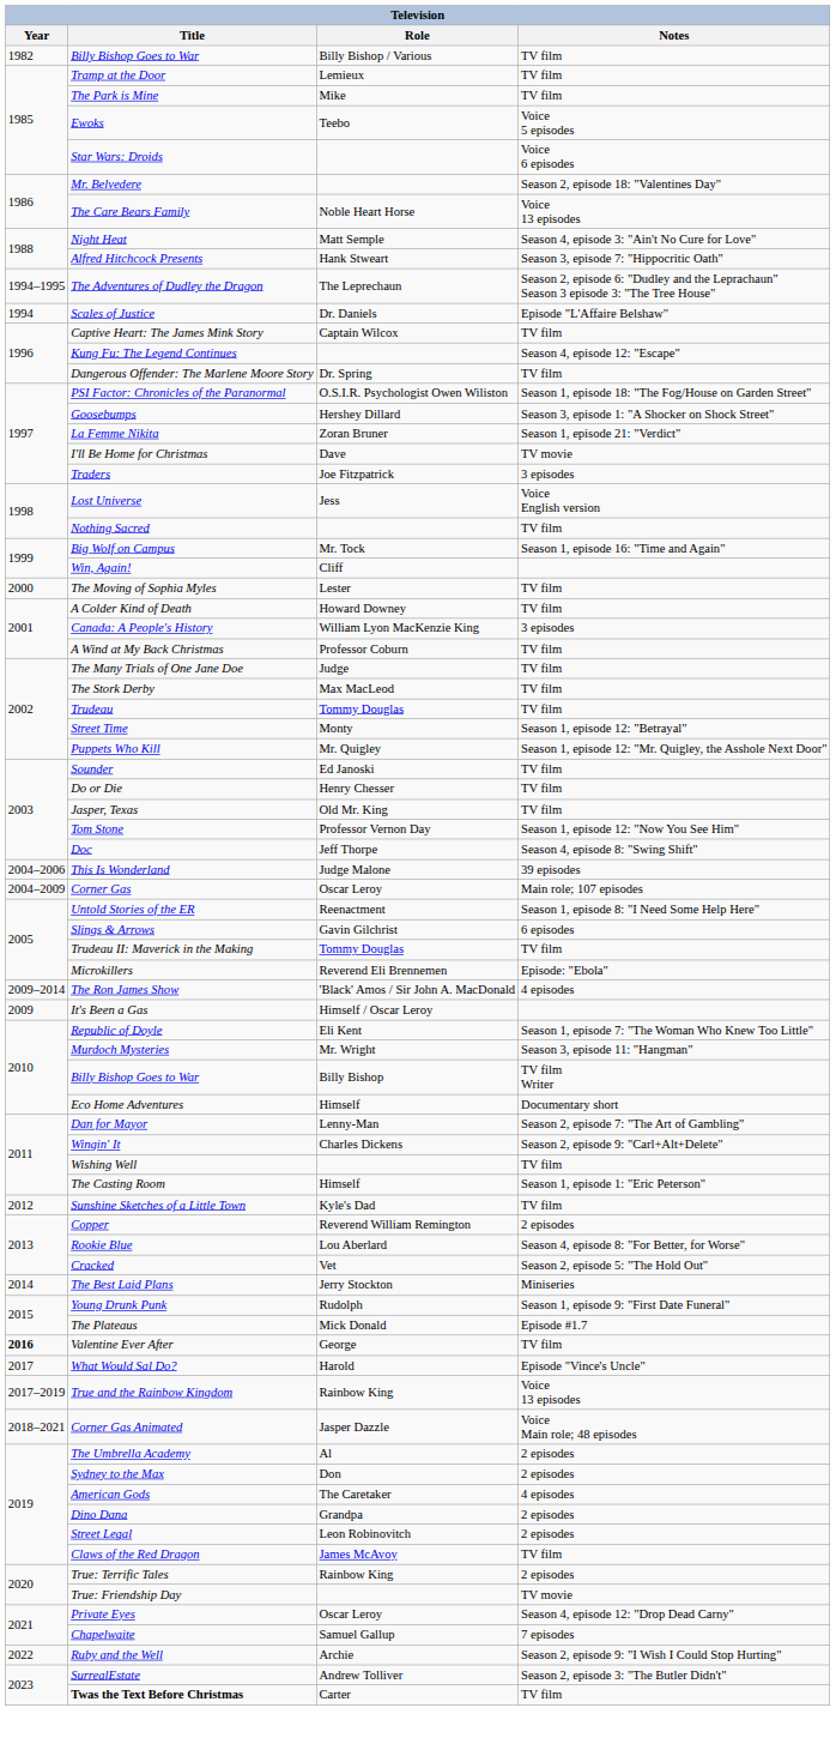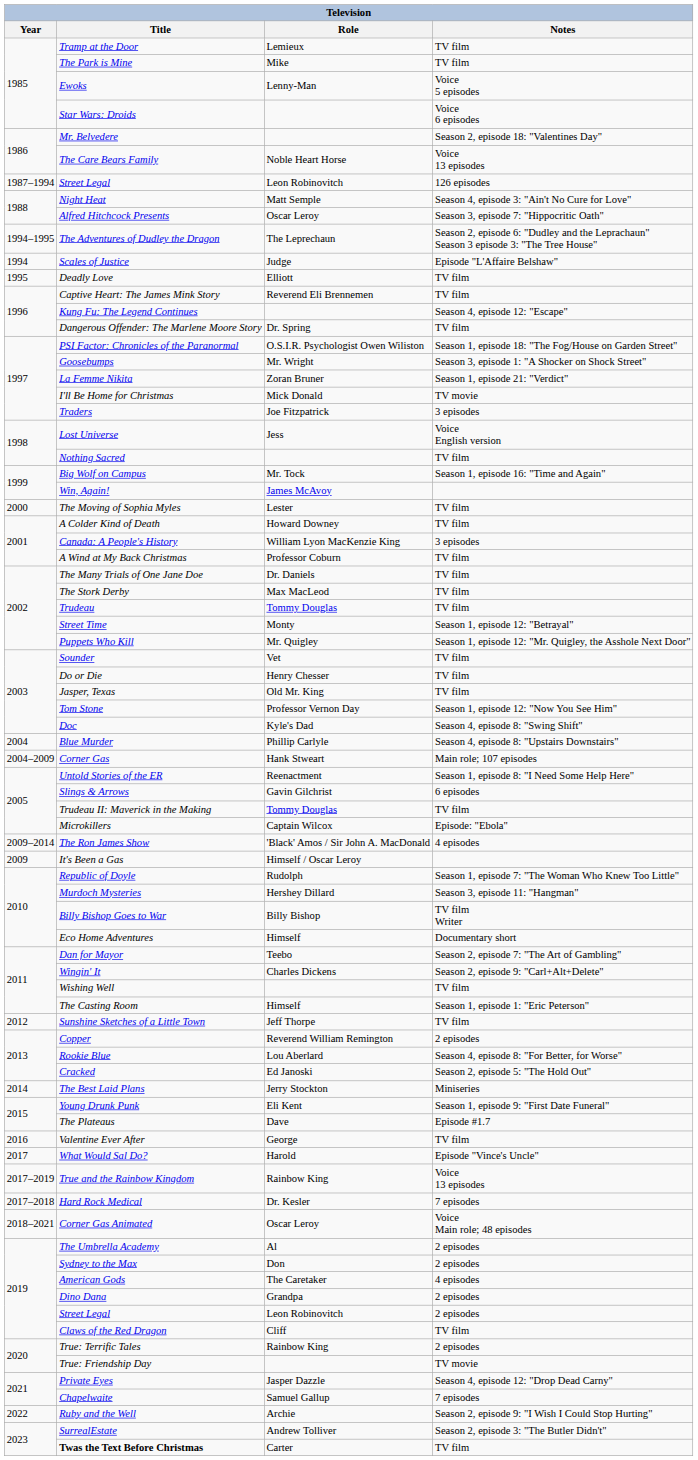 <table class="wikitable sortable">
 <tr>
 <th colspan=4 style="background:#B0C4DE;">Television</th>
 </tr>
 <tr align="center">
 <th>Year</th>
 <th>Title</th>
 <th>Role</th>
 <th class="unsortable">Notes</th>
-</tr>
-<tr>
-<td>1982</td>
-<td><em><a href='#'>Billy Bishop Goes to War</a></em></td>
-<td>Billy Bishop / Various</td>
-<td>TV film</td>
 </tr>
 <tr>
 <td rowspan=4>1985</td>
 <td><em><a href='#'>Tramp at the Door</a></em></td>
 <td>Lemieux</td>
 <td>TV film</td>
 </tr>
 <tr>
 <td data-sort-value="Park is Mine, The"><em><a href='#'>The Park is Mine</a></em></td>
 <td>Mike</td>
 <td>TV film</td>
 </tr>
 <tr>
 <td><em><a href='#'>Ewoks</a></em></td>
-<td>Teebo</td>
+<td>Lenny-Man</td>
 <td>Voice<br> 5 episodes</td>
 </tr>
 <tr>
 <td><em><a href='#'>Star Wars: Droids</a></em></td>
 <td></td>
 <td>Voice<br> 6 episodes</td>
 </tr>
 <tr>
 <td rowspan=2>1986</td>
 <td><em><a href='#'>Mr. Belvedere</a></em></td>
 <td></td>
 <td>Season 2, episode 18: "Valentines Day"</td>
 </tr>
 <tr>
 <td data-sort-value="Care Bears Family, The"><em><a href='#'>The Care Bears Family</a></em></td>
 <td>Noble Heart Horse</td>
 <td>Voice<br> 13 episodes</td>
 </tr>
 <tr>
+<td>1987–1994</td>
+<td><em><a href='#'>Street Legal</a></em></td>
+<td>Leon Robinovitch</td>
+<td>126 episodes</td>
+</tr>
+<tr>
 <td rowspan=2>1988</td>
 <td><em><a href='#'>Night Heat</a></em></td>
 <td>Matt Semple</td>
 <td>Season 4, episode 3: "Ain't No Cure for Love"</td>
 </tr>
 <tr>
 <td><em><a href='#'>Alfred Hitchcock Presents</a></em></td>
-<td>Hank Stweart</td>
+<td>Oscar Leroy</td>
 <td>Season 3, episode 7: "Hippocritic Oath"</td>
 </tr>
 <tr>
 <td>1994–1995</td>
 <td data-sort-value="Adventures of Dudley the Dragon, The"><em><a href='#'>The Adventures of Dudley the Dragon</a></em></td>
 <td>The Leprechaun</td>
 <td>Season 2, episode 6: "Dudley and the Leprachaun"<br> Season 3 episode 3: "The Tree House"</td>
 </tr>
 <tr>
 <td>1994</td>
 <td><em><a href='#'>Scales of Justice</a></em></td>
-<td>Dr. Daniels</td>
+<td>Judge</td>
 <td>Episode "L'Affaire Belshaw"</td>
+</tr>
+<tr>
+<td>1995</td>
+<td><em>Deadly Love</em></td>
+<td>Elliott</td>
+<td>TV film</td>
 </tr>
 <tr>
 <td rowspan=3>1996</td>
 <td><em>Captive Heart: The James Mink Story</em></td>
-<td>Captain Wilcox</td>
+<td>Reverend Eli Brennemen</td>
 <td>TV film</td>
 </tr>
 <tr>
 <td><em><a href='#'>Kung Fu: The Legend Continues</a></em></td>
 <td></td>
 <td>Season 4, episode 12: "Escape"</td>
 </tr>
 <tr>
 <td><em>Dangerous Offender: The Marlene Moore Story</em></td>
 <td>Dr. Spring</td>
 <td>TV film</td>
 </tr>
 <tr>
 <td rowspan=5>1997</td>
 <td><em><a href='#'>PSI Factor: Chronicles of the Paranormal</a></em></td>
 <td>O.S.I.R. Psychologist Owen Wiliston</td>
 <td>Season 1, episode 18: "The Fog/House on Garden Street"</td>
 </tr>
 <tr>
 <td><em><a href='#'>Goosebumps</a></em></td>
-<td>Hershey Dillard</td>
+<td>Mr. Wright</td>
 <td>Season 3, episode 1: "A Shocker on Shock Street"</td>
 </tr>
 <tr>
 <td><em><a href='#'>La Femme Nikita</a></em></td>
 <td>Zoran Bruner</td>
 <td>Season 1, episode 21: "Verdict"</td>
 </tr>
 <tr>
 <td><em>I'll Be Home for Christmas</em></td>
-<td>Dave</td>
+<td>Mick Donald</td>
 <td>TV movie</td>
 </tr>
 <tr>
 <td><em><a href='#'>Traders</a></em></td>
 <td>Joe Fitzpatrick</td>
 <td>3 episodes</td>
 </tr>
 <tr>
 <td rowspan=2>1998</td>
 <td><em><a href='#'>Lost Universe</a></em></td>
 <td>Jess</td>
 <td>Voice<br> English version</td>
 </tr>
 <tr>
 <td><em><a href='#'>Nothing Sacred</a></em></td>
 <td></td>
 <td>TV film</td>
 </tr>
 <tr>
 <td rowspan=2>1999</td>
 <td><em><a href='#'>Big Wolf on Campus</a></em></td>
 <td>Mr. Tock</td>
 <td>Season 1, episode 16: "Time and Again"</td>
 </tr>
 <tr>
 <td><em><a href='#'>Win, Again!</a></em></td>
-<td>Cliff</td>
+<td><a href='#'>James McAvoy</a></td>
 <td></td>
 </tr>
 <tr>
 <td>2000</td>
 <td data-sort-value="Moving of Sophia Myles, The"><em>The Moving of Sophia Myles</em></td>
 <td>Lester</td>
 <td>TV film</td>
 </tr>
 <tr>
 <td rowspan=3>2001</td>
 <td data-sort-value="Colder Kind of Death, A"><em>A Colder Kind of Death</em></td>
 <td>Howard Downey</td>
 <td>TV film</td>
 </tr>
 <tr>
 <td><em><a href='#'>Canada: A People's History</a></em></td>
 <td>William Lyon MacKenzie King</td>
 <td>3 episodes</td>
 </tr>
 <tr>
 <td data-sort-value="Wind at My Back Christmas, A"><em>A Wind at My Back Christmas</em></td>
 <td>Professor Coburn</td>
 <td>TV film</td>
 </tr>
 <tr>
 <td rowspan=5>2002</td>
 <td data-sort-value="Many Trials of One Jane Doe, The"><em>The Many Trials of One Jane Doe</em></td>
-<td>Judge</td>
+<td>Dr. Daniels</td>
 <td>TV film</td>
 </tr>
 <tr>
 <td data-sort-value="Stork Derby, The"><em>The Stork Derby</em></td>
 <td>Max MacLeod</td>
 <td>TV film</td>
 </tr>
 <tr>
 <td><em><a href='#'>Trudeau</a></em></td>
 <td><a href='#'>Tommy Douglas</a></td>
 <td>TV film</td>
 </tr>
 <tr>
 <td><em><a href='#'>Street Time</a></em></td>
 <td>Monty</td>
 <td>Season 1, episode 12: "Betrayal"</td>
 </tr>
 <tr>
 <td><em><a href='#'>Puppets Who Kill</a></em></td>
 <td>Mr. Quigley</td>
 <td>Season 1, episode 12: "Mr. Quigley, the Asshole Next Door"</td>
 </tr>
 <tr>
 <td rowspan=5>2003</td>
 <td><em><a href='#'>Sounder</a></em></td>
-<td>Ed Janoski</td>
+<td>Vet</td>
 <td>TV film</td>
 </tr>
 <tr>
 <td><em>Do or Die</em></td>
 <td>Henry Chesser</td>
 <td>TV film</td>
 </tr>
 <tr>
 <td><em>Jasper, Texas</em></td>
 <td>Old Mr. King</td>
 <td>TV film</td>
 </tr>
 <tr>
 <td><em><a href='#'>Tom Stone</a></em></td>
 <td>Professor Vernon Day</td>
 <td>Season 1, episode 12: "Now You See Him"</td>
 </tr>
 <tr>
 <td><em><a href='#'>Doc</a></em></td>
-<td>Jeff Thorpe</td>
+<td>Kyle's Dad</td>
 <td>Season 4, episode 8: "Swing Shift"</td>
 </tr>
 <tr>
-<td>2004–2006</td>
-<td><em><a href='#'>This Is Wonderland</a></em></td>
-<td>Judge Malone</td>
-<td>39 episodes</td>
+<td>2004</td>
+<td><em><a href='#'>Blue Murder</a></em></td>
+<td>Phillip Carlyle</td>
+<td>Season 4, episode 8: "Upstairs Downstairs"</td>
 </tr>
 <tr>
 <td>2004–2009</td>
 <td><em><a href='#'>Corner Gas</a></em></td>
-<td>Oscar Leroy</td>
+<td>Hank Stweart</td>
 <td>Main role; 107 episodes</td>
 </tr>
 <tr>
 <td rowspan=4>2005</td>
 <td><em><a href='#'>Untold Stories of the ER</a></em></td>
 <td>Reenactment</td>
 <td>Season 1, episode 8: "I Need Some Help Here"</td>
 </tr>
 <tr>
 <td><em><a href='#'>Slings & Arrows</a></em></td>
 <td>Gavin Gilchrist</td>
 <td>6 episodes</td>
 </tr>
 <tr>
 <td><em>Trudeau II: Maverick in the Making</em></td>
 <td><a href='#'>Tommy Douglas</a></td>
 <td>TV film</td>
 </tr>
 <tr>
 <td><em>Microkillers</em></td>
-<td>Reverend Eli Brennemen</td>
+<td>Captain Wilcox</td>
 <td>Episode: "Ebola"</td>
 </tr>
 <tr>
 <td>2009–2014</td>
 <td data-sort-value="Ron James Show, The"><em><a href='#'>The Ron James Show</a></em></td>
 <td>'Black' Amos / Sir John A. MacDonald</td>
 <td>4 episodes</td>
 </tr>
 <tr>
 <td>2009</td>
 <td><em>It's Been a Gas</em></td>
 <td>Himself / Oscar Leroy</td>
 <td></td>
 </tr>
 <tr>
 <td rowspan=4>2010</td>
 <td><em><a href='#'>Republic of Doyle</a></em></td>
-<td>Eli Kent</td>
+<td>Rudolph</td>
 <td>Season 1, episode 7: "The Woman Who Knew Too Little"</td>
 </tr>
 <tr>
 <td><em><a href='#'>Murdoch Mysteries</a></em></td>
-<td>Mr. Wright</td>
+<td>Hershey Dillard</td>
 <td>Season 3, episode 11: "Hangman"</td>
 </tr>
 <tr>
 <td><em><a href='#'>Billy Bishop Goes to War</a></em></td>
 <td>Billy Bishop</td>
 <td>TV film<br> Writer</td>
 </tr>
 <tr>
 <td><em>Eco Home Adventures</em></td>
 <td>Himself</td>
 <td>Documentary short</td>
 </tr>
 <tr>
 <td rowspan=4>2011</td>
 <td><em><a href='#'>Dan for Mayor</a></em></td>
-<td>Lenny-Man</td>
+<td>Teebo</td>
 <td>Season 2, episode 7: "The Art of Gambling"</td>
 </tr>
 <tr>
 <td><em><a href='#'>Wingin' It</a></em></td>
 <td>Charles Dickens</td>
 <td>Season 2, episode 9: "Carl+Alt+Delete"</td>
 </tr>
 <tr>
 <td><em>Wishing Well</em></td>
 <td></td>
 <td>TV film</td>
 </tr>
 <tr>
 <td data-sort-value="Casting Room, The"><em>The Casting Room</em></td>
 <td>Himself</td>
 <td>Season 1, episode 1: "Eric Peterson"</td>
 </tr>
 <tr>
 <td>2012</td>
 <td><em><a href='#'>Sunshine Sketches of a Little Town</a></em></td>
-<td>Kyle's Dad</td>
+<td>Jeff Thorpe</td>
 <td>TV film</td>
 </tr>
 <tr>
 <td rowspan=3>2013</td>
 <td><em><a href='#'>Copper</a></em></td>
 <td>Reverend William Remington</td>
 <td>2 episodes</td>
 </tr>
 <tr>
 <td><em><a href='#'>Rookie Blue</a></em></td>
 <td>Lou Aberlard</td>
 <td>Season 4, episode 8: "For Better, for Worse"</td>
 </tr>
 <tr>
 <td><em><a href='#'>Cracked</a></em></td>
-<td>Vet</td>
+<td>Ed Janoski</td>
 <td>Season 2, episode 5: "The Hold Out"</td>
 </tr>
 <tr>
 <td>2014</td>
 <td data-sort-value="Best Laid Plans, The"><em><a href='#'>The Best Laid Plans</a></em></td>
 <td>Jerry Stockton</td>
 <td>Miniseries</td>
 </tr>
 <tr>
 <td rowspan=2>2015</td>
 <td><em><a href='#'>Young Drunk Punk</a></em></td>
-<td>Rudolph</td>
+<td>Eli Kent</td>
 <td>Season 1, episode 9: "First Date Funeral"</td>
 </tr>
 <tr>
 <td data-sort-value="Plateaus, The"><em>The Plateaus</em></td>
-<td>Mick Donald</td>
+<td>Dave</td>
 <td>Episode #1.7</td>
 </tr>
 <tr>
-<td><strong>2016</strong></td>
+<td>2016</td>
 <td><em>Valentine Ever After</em></td>
 <td>George</td>
 <td>TV film</td>
 </tr>
 <tr>
 <td>2017</td>
 <td><em><a href='#'>What Would Sal Do?</a></em></td>
 <td>Harold</td>
 <td>Episode "Vince's Uncle"</td>
 </tr>
 <tr>
 <td>2017–2019</td>
 <td><em><a href='#'>True and the Rainbow Kingdom</a></em></td>
 <td>Rainbow King</td>
 <td>Voice<br> 13 episodes</td>
 </tr>
 <tr>
+<td>2017–2018</td>
+<td><em><a href='#'>Hard Rock Medical</a></em></td>
+<td>Dr. Kesler</td>
+<td>7 episodes</td>
+</tr>
+<tr>
 <td>2018–2021</td>
 <td><em><a href='#'>Corner Gas Animated</a></em></td>
-<td>Jasper Dazzle</td>
+<td>Oscar Leroy</td>
 <td>Voice<br> Main role; 48 episodes</td>
 </tr>
 <tr>
 <td rowspan=6>2019</td>
 <td data-sort-value="Umbrella Academy, The"><em><a href='#'>The Umbrella Academy</a></em></td>
 <td>Al</td>
 <td>2 episodes</td>
 </tr>
 <tr>
 <td><em><a href='#'>Sydney to the Max</a></em></td>
 <td>Don</td>
 <td>2 episodes</td>
 </tr>
 <tr>
 <td><em><a href='#'>American Gods</a></em></td>
 <td>The Caretaker</td>
 <td>4 episodes</td>
 </tr>
 <tr>
 <td><em><a href='#'>Dino Dana</a></em></td>
 <td>Grandpa</td>
 <td>2 episodes</td>
 </tr>
 <tr>
 <td><em><a href='#'>Street Legal</a></em></td>
 <td>Leon Robinovitch</td>
 <td>2 episodes</td>
 </tr>
 <tr>
 <td><em><a href='#'>Claws of the Red Dragon</a></em></td>
-<td><a href='#'>James McAvoy</a></td>
+<td>Cliff</td>
 <td>TV film</td>
 </tr>
 <tr>
 <td rowspan=2>2020</td>
 <td><em>True: Terrific Tales</em></td>
 <td>Rainbow King</td>
 <td>2 episodes</td>
 </tr>
 <tr>
 <td><em>True: Friendship Day</em></td>
 <td></td>
 <td>TV movie</td>
 </tr>
 <tr>
 <td rowspan=2>2021</td>
 <td><em><a href='#'>Private Eyes</a></em></td>
-<td>Oscar Leroy</td>
+<td>Jasper Dazzle</td>
 <td>Season 4, episode 12: "Drop Dead Carny"</td>
 </tr>
 <tr>
 <td><em><a href='#'>Chapelwaite</a></em></td>
 <td>Samuel Gallup</td>
 <td>7 episodes</td>
 </tr>
 <tr>
 <td>2022</td>
 <td><em><a href='#'>Ruby and the Well</a></em></td>
 <td>Archie</td>
 <td>Season 2, episode 9: "I Wish I Could Stop Hurting"</td>
 </tr>
 <tr>
 <td rowspan=2>2023</td>
 <td><em><a href='#'>SurrealEstate</a></em></td>
 <td>Andrew Tolliver</td>
 <td>Season 2, episode 3: "The Butler Didn't"</td>
 </tr>
 <tr>
 <td><strong>Twas the Text Before Christmas<em></td>
 <td>Carter</td>
 <td>TV film</td>
 </tr>
 </table>
